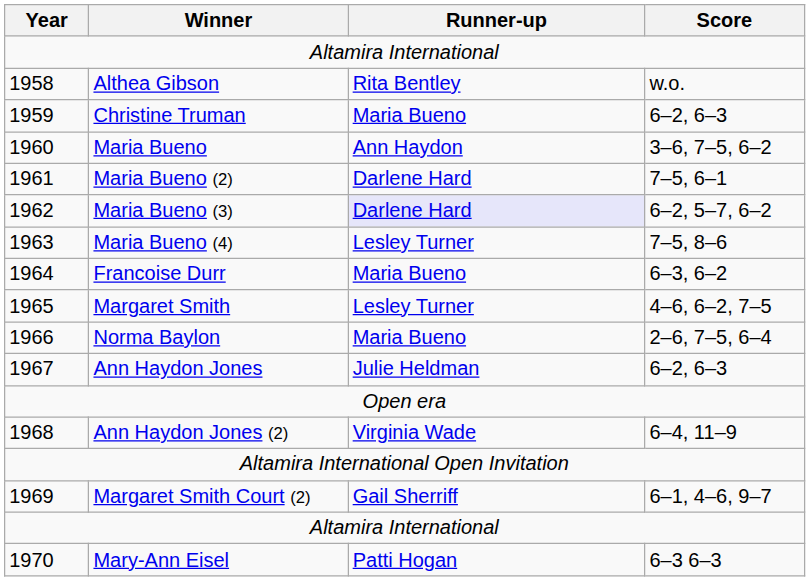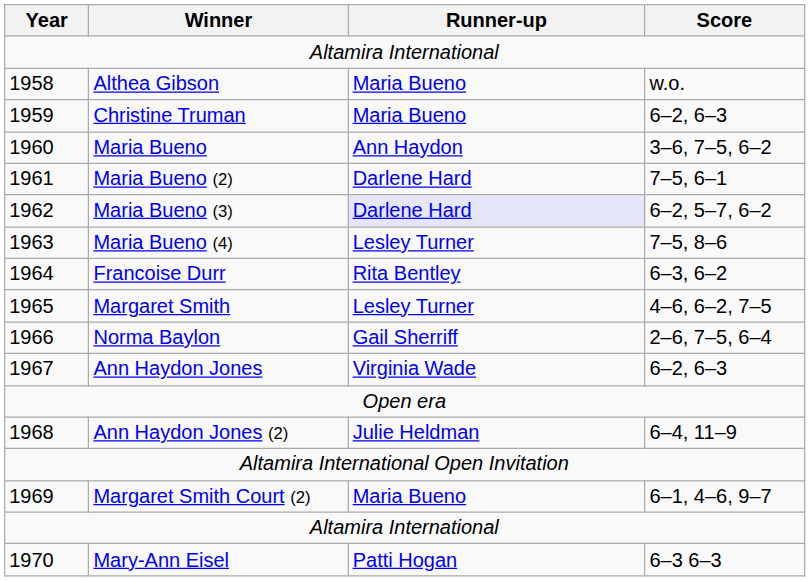 <table class="wikitable">
 <tr>
 <th style="width:60px;">Year</th>
 <th style="width:200px;">Winner</th>
 <th style="width:230px;">Runner-up</th>
 <th style="width:120px;">Score</th>
 </tr>
 <tr>
 <td colspan=4 align=center><em>Altamira International</em></td>
 </tr>
 <tr>
 <td>1958</td>
 <td> <a href='#'>Althea Gibson</a></td>
-<td> <a href='#'>Rita Bentley</a></td>
+<td> <a href='#'>Maria Bueno</a></td>
 <td>w.o.</td>
 </tr>
 <tr>
 <td>1959</td>
 <td> <a href='#'>Christine Truman</a></td>
 <td>  <a href='#'>Maria Bueno</a></td>
 <td>6–2, 6–3</td>
 </tr>
 <tr>
 <td>1960</td>
 <td> <a href='#'>Maria Bueno</a></td>
 <td> <a href='#'>Ann Haydon</a></td>
 <td>3–6, 7–5, 6–2</td>
 </tr>
 <tr>
 <td>1961</td>
 <td>  <a href='#'>Maria Bueno</a> <small>(2)</small></td>
 <td> <a href='#'>Darlene Hard</a></td>
 <td>7–5, 6–1</td>
 </tr>
 <tr>
 <td>1962</td>
 <td> <a href='#'>Maria Bueno</a> <small>(3)</small></td>
 <td style="background: lavender;"> <a href='#'>Darlene Hard</a></td>
 <td>6–2, 5–7, 6–2</td>
 </tr>
 <tr>
 <td>1963</td>
 <td>  <a href='#'>Maria Bueno</a> <small>(4)</small></td>
 <td> <a href='#'>Lesley Turner</a></td>
 <td>7–5, 8–6</td>
 </tr>
 <tr>
 <td>1964</td>
 <td> <a href='#'>Francoise Durr</a></td>
-<td> <a href='#'>Maria Bueno</a></td>
+<td> <a href='#'>Rita Bentley</a></td>
 <td>6–3, 6–2</td>
 </tr>
 <tr>
 <td>1965</td>
 <td> <a href='#'>Margaret Smith</a></td>
 <td> <a href='#'>Lesley Turner</a></td>
 <td>4–6, 6–2, 7–5</td>
 </tr>
 <tr>
 <td>1966</td>
 <td> <a href='#'>Norma Baylon</a></td>
-<td> <a href='#'>Maria Bueno</a></td>
+<td> <a href='#'>Gail Sherriff</a></td>
 <td>2–6, 7–5, 6–4</td>
 </tr>
 <tr>
 <td>1967</td>
 <td> <a href='#'>Ann Haydon Jones</a></td>
-<td> <a href='#'>Julie Heldman</a></td>
+<td> <a href='#'>Virginia Wade</a></td>
 <td>6–2, 6–3</td>
 </tr>
 <tr>
 <td colspan=4 align=center><em>Open era </em></td>
 </tr>
 <tr>
 <td>1968</td>
 <td> <a href='#'>Ann Haydon Jones</a> <small>(2)</small></td>
-<td> <a href='#'>Virginia Wade</a></td>
+<td> <a href='#'>Julie Heldman</a></td>
 <td>6–4, 11–9</td>
 </tr>
 <tr>
 <td colspan=4 align=center><em>Altamira International Open Invitation</em></td>
 </tr>
 <tr>
 <td>1969</td>
 <td> <a href='#'>Margaret Smith Court</a> <small>(2)</small></td>
-<td> <a href='#'>Gail Sherriff</a></td>
+<td> <a href='#'>Maria Bueno</a></td>
 <td>6–1, 4–6, 9–7</td>
 </tr>
 <tr>
 <td colspan=4 align=center><em>Altamira International</em></td>
 </tr>
 <tr>
 <td>1970</td>
 <td> <a href='#'>Mary-Ann Eisel</a></td>
 <td> <a href='#'>Patti Hogan</a></td>
 <td>6–3 6–3</td>
 </tr>
 </table>
